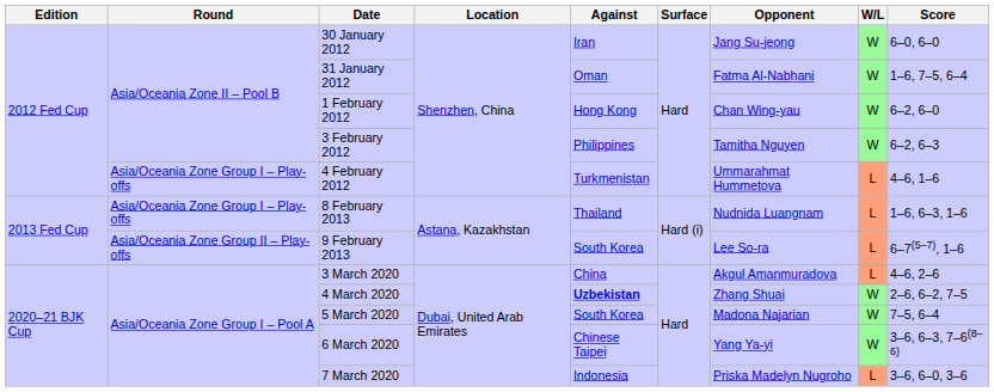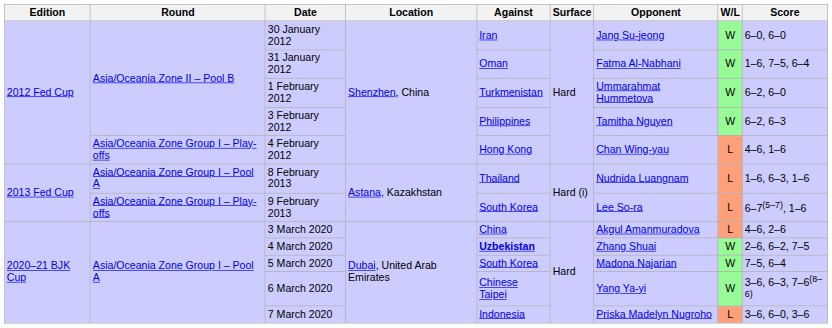 <table class=wikitable>
 <tr>
 <th>Edition</th>
 <th>Round</th>
 <th>Date</th>
 <th>Location</th>
 <th>Against</th>
 <th>Surface</th>
 <th>Opponent</th>
 <th>W/L</th>
 <th>Score</th>
 </tr>
 <tr style="background:#ccccff;">
 <td rowspan="5"><a href='#'>2012 Fed Cup</a></td>
 <td rowspan="4"><a href='#'>Asia/Oceania Zone II – Pool B</a></td>
 <td>30 January 2012</td>
 <td rowspan="5"><a href='#'>Shenzhen</a>, China</td>
 <td> <a href='#'>Iran</a></td>
 <td rowspan="5">Hard</td>
 <td> <a href='#'>Jang Su-jeong</a></td>
 <td style="text-align:center; background:#98fb98;">W</td>
 <td>6–0, 6–0</td>
 </tr>
 <tr style="background:#ccccff;">
 <td>31 January 2012</td>
 <td> <a href='#'>Oman</a></td>
 <td> <a href='#'>Fatma Al-Nabhani</a></td>
 <td style="text-align:center; background:#98fb98;">W</td>
 <td>1–6, 7–5, 6–4</td>
 </tr>
 <tr style="background:#ccccff;">
 <td>1 February 2012</td>
-<td> <a href='#'>Hong Kong</a></td>
-<td> <a href='#'>Chan Wing-yau</a></td>
+<td> <a href='#'>Turkmenistan</a></td>
+<td> <a href='#'>Ummarahmat Hummetova</a></td>
 <td style="text-align:center; background:#98fb98;">W</td>
 <td>6–2, 6–0</td>
 </tr>
 <tr style="background:#ccccff;">
 <td>3 February 2012</td>
 <td> <a href='#'>Philippines</a></td>
 <td> <a href='#'>Tamitha Nguyen</a></td>
 <td style="text-align:center; background:#98fb98;">W</td>
 <td>6–2, 6–3</td>
 </tr>
 <tr style="background:#ccccff;">
 <td><a href='#'>Asia/Oceania Zone Group I – Play-offs</a></td>
 <td>4 February 2012</td>
-<td> <a href='#'>Turkmenistan</a></td>
-<td> <a href='#'>Ummarahmat Hummetova</a></td>
+<td> <a href='#'>Hong Kong</a></td>
+<td> <a href='#'>Chan Wing-yau</a></td>
 <td style="text-align:center; background:#ffa07a;">L</td>
 <td>4–6, 1–6</td>
 </tr>
 <tr style="background:#ccccff;">
 <td rowspan="2"><a href='#'>2013 Fed Cup</a></td>
-<td><a href='#'>Asia/Oceania Zone Group I – Play-offs</a></td>
+<td><a href='#'>Asia/Oceania Zone Group I – Pool A</a></td>
 <td>8 February 2013</td>
 <td rowspan="2"><a href='#'>Astana</a>, Kazakhstan</td>
 <td> <a href='#'>Thailand</a></td>
 <td rowspan="2">Hard (i)</td>
 <td> <a href='#'>Nudnida Luangnam</a></td>
 <td style="text-align:center; background:#ffa07a;">L</td>
 <td>1–6, 6–3, 1–6</td>
 </tr>
 <tr style="background:#ccccff;">
-<td><a href='#'>Asia/Oceania Zone Group II – Play-offs</a></td>
+<td><a href='#'>Asia/Oceania Zone Group I – Play-offs</a></td>
 <td>9 February 2013</td>
 <td> <a href='#'>South Korea</a></td>
 <td> <a href='#'>Lee So-ra</a></td>
 <td style="text-align:center; background:#ffa07a;">L</td>
 <td>6–7<sup>(5–7)</sup>, 1–6</td>
 </tr>
 <tr style="background:#ccccff;">
 <td rowspan="5"><a href='#'>2020–21 BJK Cup</a></td>
 <td rowspan="5"><a href='#'>Asia/Oceania Zone Group I – Pool A</a></td>
 <td>3 March 2020</td>
 <td rowspan="5"><a href='#'>Dubai</a>, United Arab Emirates</td>
 <td> <a href='#'>China</a></td>
 <td rowspan="5">Hard</td>
 <td> <a href='#'>Akgul Amanmuradova</a></td>
 <td style="text-align:center; background:#ffa07a;">L</td>
 <td>4–6, 2–6</td>
 </tr>
 <tr style="background:#ccccff;">
 <td>4 March 2020</td>
 <td><strong> <a href='#'>Uzbekistan</a></strong></td>
 <td> <a href='#'>Zhang Shuai</a></td>
 <td style="text-align:center; background:#98fb98;">W</td>
 <td>2–6, 6–2, 7–5</td>
 </tr>
 <tr style="background:#ccccff;">
 <td>5 March 2020</td>
 <td> <a href='#'>South Korea</a></td>
 <td> <a href='#'>Madona Najarian</a></td>
 <td style="text-align:center; background:#98fb98;">W</td>
 <td>7–5, 6–4</td>
 </tr>
 <tr style="background:#ccccff;">
 <td>6 March 2020</td>
 <td> <a href='#'>Chinese Taipei</a></td>
 <td> <a href='#'>Yang Ya-yi</a></td>
 <td style="text-align:center; background:#98fb98;">W</td>
 <td>3–6, 6–3, 7–6<sup>(8–6)</sup></td>
 </tr>
 <tr style="background:#ccccff;">
 <td>7 March 2020</td>
 <td> <a href='#'>Indonesia</a></td>
 <td> <a href='#'>Priska Madelyn Nugroho</a></td>
 <td style="text-align:center; background:#ffa07a;">L</td>
 <td>3–6, 6–0, 3–6</td>
 </tr>
 </table>
